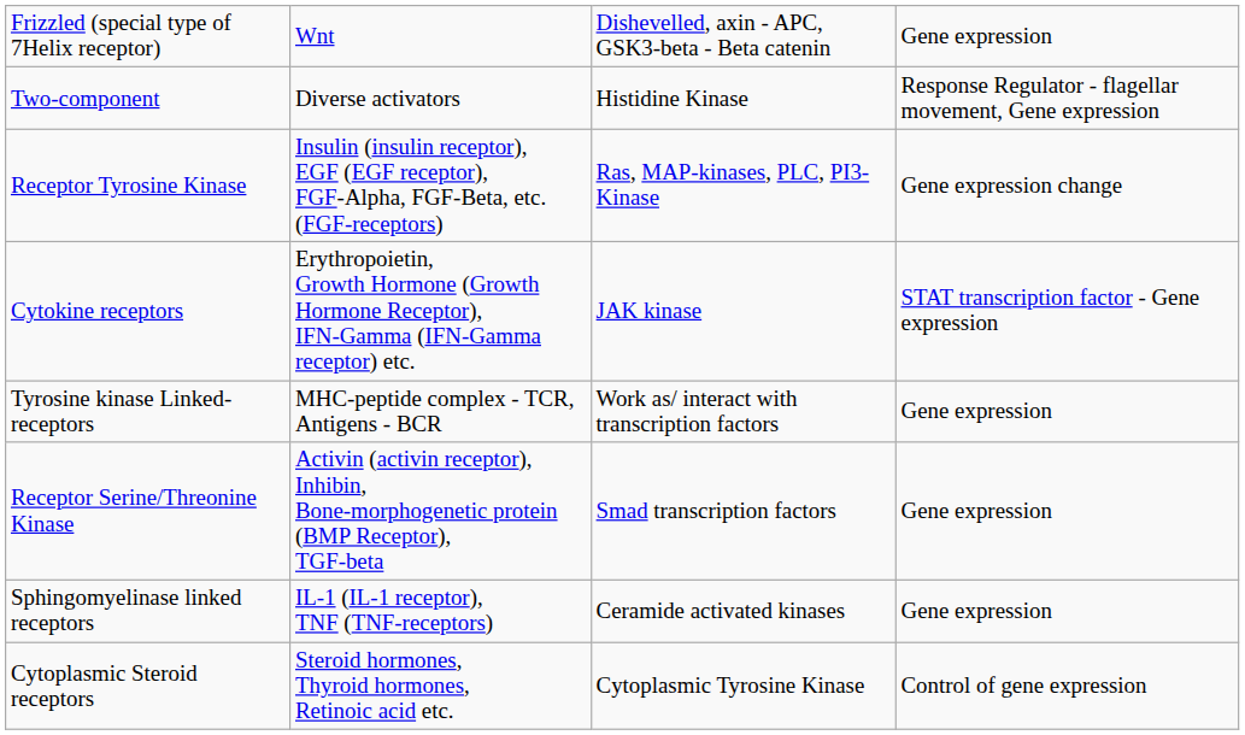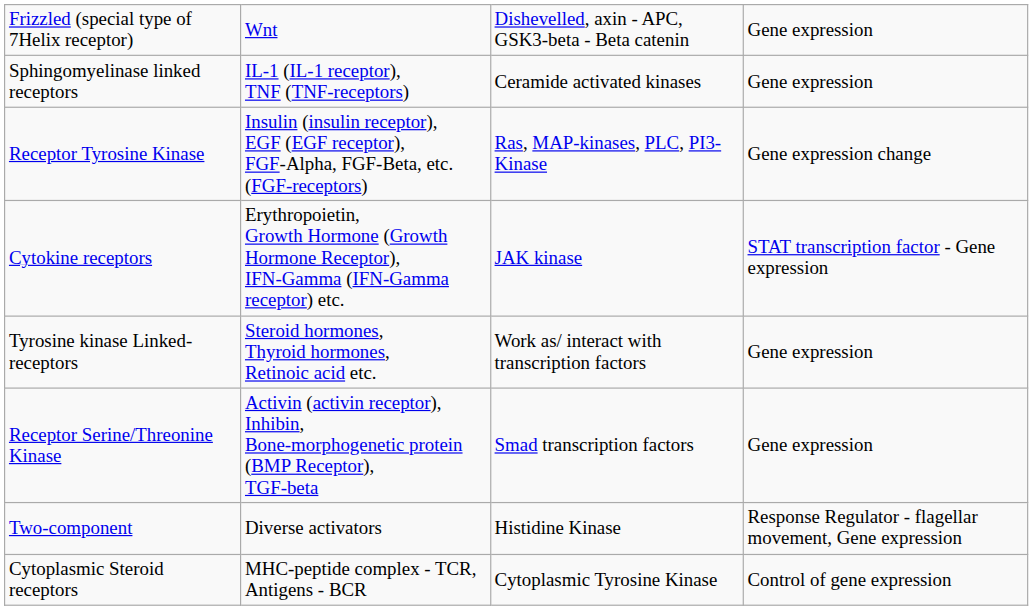 <table class="wikitable">
 <tr>
 <td><a href='#'>Frizzled</a> (special type of 7Helix receptor)</td>
 <td><a href='#'>Wnt</a></td>
 <td><a href='#'>Dishevelled</a>, axin - APC, GSK3-beta - Beta catenin</td>
 <td>Gene expression</td>
 </tr>
 <tr>
-<td><a href='#'>Two-component</a></td>
-<td>Diverse activators</td>
-<td>Histidine Kinase</td>
-<td>Response Regulator - flagellar movement, Gene expression</td>
+<td>Sphingomyelinase linked receptors</td>
+<td><a href='#'>IL-1</a> (<a href='#'>IL-1 receptor</a>), <br> <a href='#'>TNF</a> (<a href='#'>TNF-receptors</a>)</td>
+<td>Ceramide activated kinases</td>
+<td>Gene expression</td>
 </tr>
 <tr>
 <td><a href='#'>Receptor Tyrosine Kinase</a></td>
 <td><a href='#'>Insulin</a> (<a href='#'>insulin receptor</a>), <br> <a href='#'>EGF</a> (<a href='#'>EGF receptor</a>), <br> <a href='#'>FGF</a>-Alpha, FGF-Beta, etc. (<a href='#'>FGF-receptors</a>)</td>
 <td><a href='#'>Ras</a>, <a href='#'>MAP-kinases</a>, <a href='#'>PLC</a>, <a href='#'>PI3-Kinase</a></td>
 <td>Gene expression change</td>
 </tr>
 <tr>
 <td><a href='#'>Cytokine receptors</a></td>
 <td>Erythropoietin, <br> <a href='#'>Growth Hormone</a> (<a href='#'>Growth Hormone Receptor</a>), <br> <a href='#'>IFN-Gamma</a> (<a href='#'>IFN-Gamma receptor</a>) etc.</td>
 <td><a href='#'>JAK kinase</a></td>
 <td><a href='#'>STAT transcription factor</a> - Gene expression</td>
 </tr>
 <tr>
 <td>Tyrosine kinase Linked- receptors</td>
-<td>MHC-peptide complex - TCR, Antigens - BCR</td>
+<td><a href='#'>Steroid hormones</a>, <br> <a href='#'>Thyroid hormones</a>, <br> <a href='#'>Retinoic acid</a> etc.</td>
 <td>Work as/ interact with transcription factors</td>
 <td>Gene expression</td>
 </tr>
 <tr>
 <td><a href='#'>Receptor Serine/Threonine Kinase</a></td>
 <td><a href='#'>Activin</a> (<a href='#'>activin receptor</a>), <br> <a href='#'>Inhibin</a>, <br> <a href='#'>Bone-morphogenetic protein</a> (<a href='#'>BMP Receptor</a>), <br> <a href='#'>TGF-beta</a></td>
 <td><a href='#'>Smad</a> transcription factors</td>
 <td>Gene expression</td>
 </tr>
 <tr>
-<td>Sphingomyelinase linked receptors</td>
-<td><a href='#'>IL-1</a> (<a href='#'>IL-1 receptor</a>), <br> <a href='#'>TNF</a> (<a href='#'>TNF-receptors</a>)</td>
-<td>Ceramide activated kinases</td>
-<td>Gene expression</td>
+<td><a href='#'>Two-component</a></td>
+<td>Diverse activators</td>
+<td>Histidine Kinase</td>
+<td>Response Regulator - flagellar movement, Gene expression</td>
 </tr>
 <tr>
 <td>Cytoplasmic Steroid receptors</td>
-<td><a href='#'>Steroid hormones</a>, <br> <a href='#'>Thyroid hormones</a>, <br> <a href='#'>Retinoic acid</a> etc.</td>
+<td>MHC-peptide complex - TCR, Antigens - BCR</td>
 <td>Cytoplasmic Tyrosine Kinase</td>
 <td>Control of gene expression</td>
 </tr>
 </table>
